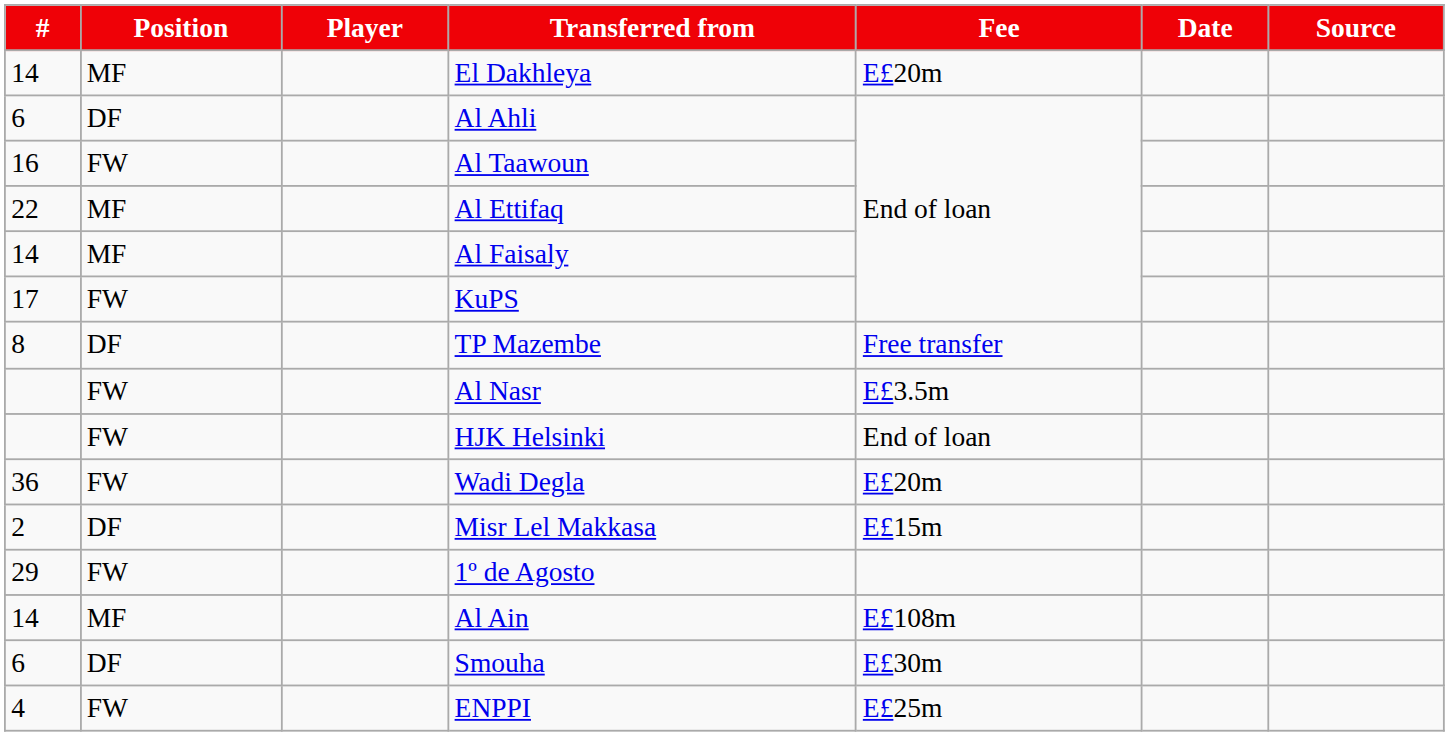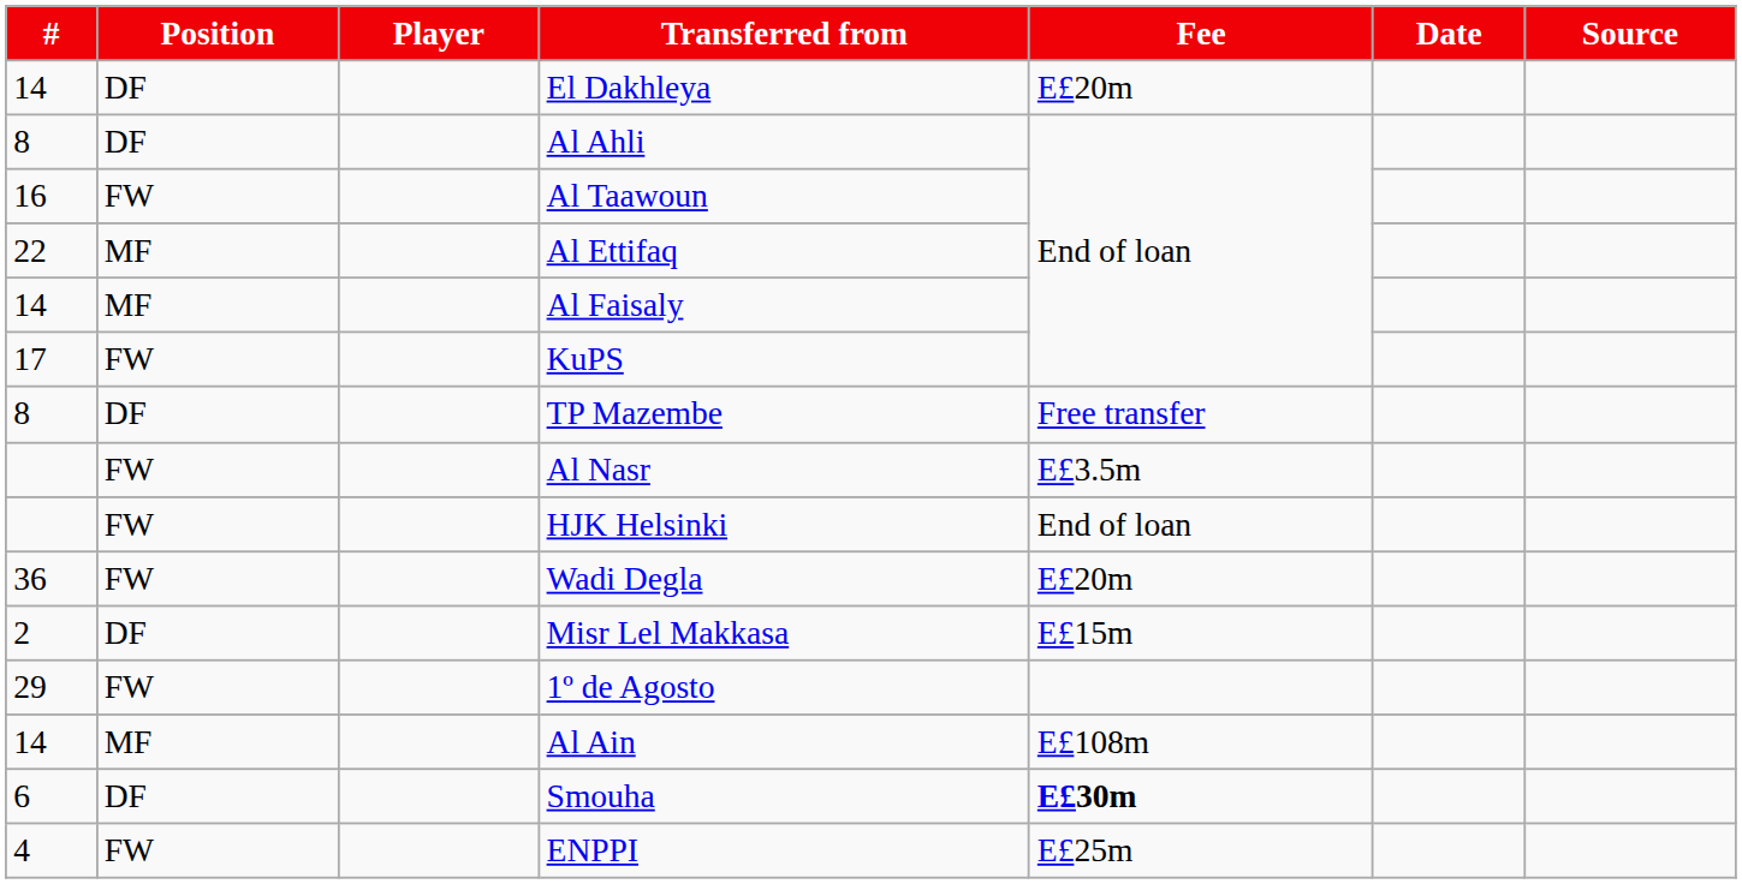 <table class="wikitable sortable" style="width:90%; text-align:center; font-size:95%; text-align:left">
 <tr>
 <th style="background:#EF0107; color:#FFFFFF">#</th>
 <th style="background:#EF0107; color:#FFFFFF">Position</th>
 <th style="background:#EF0107; color:#FFFFFF">Player</th>
 <th style="background:#EF0107; color:#FFFFFF">Transferred from</th>
 <th style="background:#EF0107; color:#FFFFFF">Fee</th>
 <th style="background:#EF0107; color:#FFFFFF">Date</th>
 <th style="background:#EF0107; color:#FFFFFF">Source</th>
 </tr>
 <tr>
 <td>14</td>
-<td>MF</td>
+<td>DF</td>
 <td></td>
 <td> <a href='#'>El Dakhleya</a></td>
 <td><a href='#'>E£</a>20m</td>
 <td></td>
 <td></td>
 </tr>
 <tr>
-<td>6</td>
+<td>8</td>
 <td>DF</td>
 <td></td>
 <td> <a href='#'>Al Ahli</a></td>
 <td rowspan=5>End of loan</td>
 <td></td>
 <td></td>
 </tr>
 <tr>
 <td>16</td>
 <td>FW</td>
 <td></td>
 <td> <a href='#'>Al Taawoun</a></td>
 <td></td>
 <td></td>
 </tr>
 <tr>
 <td>22</td>
 <td>MF</td>
 <td></td>
 <td> <a href='#'>Al Ettifaq</a></td>
 <td></td>
 <td></td>
 </tr>
 <tr>
 <td>14</td>
 <td>MF</td>
 <td></td>
 <td> <a href='#'>Al Faisaly</a></td>
 <td></td>
 <td></td>
 </tr>
 <tr>
 <td>17</td>
 <td>FW</td>
 <td></td>
 <td> <a href='#'>KuPS</a></td>
 <td></td>
 <td></td>
 </tr>
 <tr>
 <td>8</td>
 <td>DF</td>
 <td></td>
 <td> <a href='#'>TP Mazembe</a></td>
 <td><a href='#'>Free transfer</a></td>
 <td></td>
 <td></td>
 </tr>
 <tr>
 <td></td>
 <td>FW</td>
 <td></td>
 <td> <a href='#'>Al Nasr</a></td>
 <td><a href='#'>E£</a>3.5m</td>
 <td></td>
 <td></td>
 </tr>
 <tr>
 <td></td>
 <td>FW</td>
 <td></td>
 <td> <a href='#'>HJK Helsinki</a></td>
 <td>End of loan</td>
 <td></td>
 <td></td>
 </tr>
 <tr>
 <td>36</td>
 <td>FW</td>
 <td></td>
 <td> <a href='#'>Wadi Degla</a></td>
 <td><a href='#'>E£</a>20m</td>
 <td></td>
 <td></td>
 </tr>
 <tr>
 <td>2</td>
 <td>DF</td>
 <td></td>
 <td> <a href='#'>Misr Lel Makkasa</a></td>
 <td><a href='#'>E£</a>15m</td>
 <td></td>
 <td></td>
 </tr>
 <tr>
 <td>29</td>
 <td>FW</td>
 <td></td>
 <td> <a href='#'>1º de Agosto</a></td>
 <td></td>
 <td></td>
 </tr>
 <tr>
 <td>14</td>
 <td>MF</td>
 <td></td>
 <td> <a href='#'>Al Ain</a></td>
 <td><a href='#'>E£</a>108m</td>
 <td></td>
 <td></td>
 </tr>
 <tr>
 <td>6</td>
 <td>DF</td>
 <td></td>
 <td> <a href='#'>Smouha</a></td>
-<td><a href='#'>E£</a>30m</td>
+<td><strong><a href='#'>E£</a>30m</strong></td>
 <td></td>
 <td></td>
 </tr>
 <tr>
 <td>4</td>
 <td>FW</td>
 <td></td>
 <td> <a href='#'>ENPPI</a></td>
 <td><a href='#'>E£</a>25m</td>
 <td></td>
 <td></td>
 </tr>
 </table>
